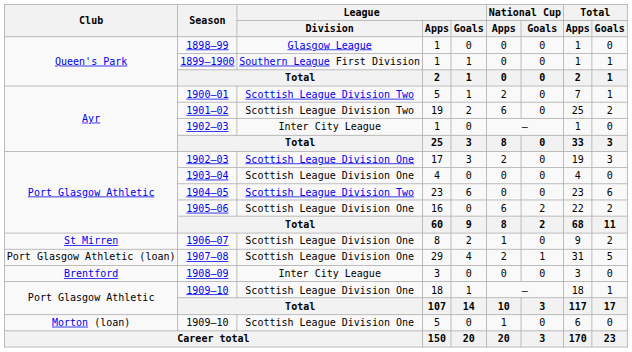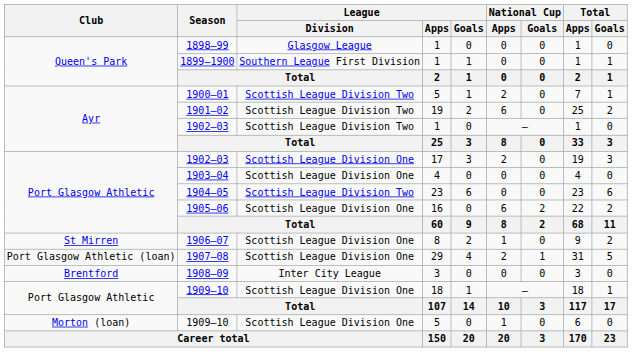 <table class="wikitable" style="text-align: center;">
 <tr>
 <th rowspan="2">Club</th>
 <th rowspan="2">Season</th>
 <th colspan="3">League</th>
 <th colspan="2">National Cup</th>
 <th colspan="2">Total</th>
 </tr>
 <tr>
 <th>Division</th>
 <th>Apps</th>
 <th>Goals</th>
 <th>Apps</th>
 <th>Goals</th>
 <th>Apps</th>
 <th>Goals</th>
 </tr>
 <tr>
 <td rowspan="3"><a href='#'>Queen's Park</a></td>
 <td><a href='#'>1898–99</a></td>
 <td><a href='#'>Glasgow League</a></td>
 <td>1</td>
 <td>0</td>
 <td>0</td>
 <td>0</td>
 <td>1</td>
 <td>0</td>
 </tr>
 <tr>
 <td><a href='#'>1899–1900</a></td>
 <td><a href='#'>Southern League</a> First Division</td>
 <td>1</td>
 <td>1</td>
 <td>0</td>
 <td>0</td>
 <td>1</td>
 <td>1</td>
 </tr>
 <tr>
 <th colspan="2">Total</th>
 <th>2</th>
 <th>1</th>
 <th>0</th>
 <th>0</th>
 <th>2</th>
 <th>1</th>
 </tr>
 <tr>
 <td rowspan="4"><a href='#'>Ayr</a></td>
 <td><a href='#'>1900–01</a></td>
 <td><a href='#'>Scottish League Division Two</a></td>
 <td>5</td>
 <td>1</td>
 <td>2</td>
 <td>0</td>
 <td>7</td>
 <td>1</td>
 </tr>
 <tr>
 <td><a href='#'>1901–02</a></td>
 <td>Scottish League Division Two</td>
 <td>19</td>
 <td>2</td>
 <td>6</td>
 <td>0</td>
 <td>25</td>
 <td>2</td>
 </tr>
 <tr>
 <td><a href='#'>1902–03</a></td>
-<td>Inter City League</td>
+<td>Scottish League Division Two</td>
 <td>1</td>
 <td>0</td>
 <td colspan="2">—</td>
 <td>1</td>
 <td>0</td>
 </tr>
 <tr>
 <th colspan="2">Total</th>
 <th>25</th>
 <th>3</th>
 <th>8</th>
 <th>0</th>
 <th>33</th>
 <th>3</th>
 </tr>
 <tr>
 <td rowspan="5"><a href='#'>Port Glasgow Athletic</a></td>
 <td><a href='#'>1902–03</a></td>
 <td><a href='#'>Scottish League Division One</a></td>
 <td>17</td>
 <td>3</td>
 <td>2</td>
 <td>0</td>
 <td>19</td>
 <td>3</td>
 </tr>
 <tr>
 <td><a href='#'>1903–04</a></td>
 <td>Scottish League Division One</td>
 <td>4</td>
 <td>0</td>
 <td>0</td>
 <td>0</td>
 <td>4</td>
 <td>0</td>
 </tr>
 <tr>
 <td><a href='#'>1904–05</a></td>
 <td><a href='#'>Scottish League Division Two</a></td>
 <td>23</td>
 <td>6</td>
 <td>0</td>
 <td>0</td>
 <td>23</td>
 <td>6</td>
 </tr>
 <tr>
 <td><a href='#'>1905–06</a></td>
 <td>Scottish League Division One</td>
 <td>16</td>
 <td>0</td>
 <td>6</td>
 <td>2</td>
 <td>22</td>
 <td>2</td>
 </tr>
 <tr>
 <th colspan="2">Total</th>
 <th>60</th>
 <th>9</th>
 <th>8</th>
 <th>2</th>
 <th>68</th>
 <th>11</th>
 </tr>
 <tr>
 <td><a href='#'>St Mirren</a></td>
 <td><a href='#'>1906–07</a></td>
 <td>Scottish League Division One</td>
 <td>8</td>
 <td>2</td>
 <td>1</td>
 <td>0</td>
 <td>9</td>
 <td>2</td>
 </tr>
 <tr>
 <td>Port Glasgow Athletic (loan)</td>
 <td><a href='#'>1907–08</a></td>
 <td>Scottish League Division One</td>
 <td>29</td>
 <td>4</td>
 <td>2</td>
 <td>1</td>
 <td>31</td>
 <td>5</td>
 </tr>
 <tr>
 <td><a href='#'>Brentford</a></td>
 <td><a href='#'>1908–09</a></td>
 <td>Inter City League</td>
 <td>3</td>
 <td>0</td>
 <td>0</td>
 <td>0</td>
 <td>3</td>
 <td>0</td>
 </tr>
 <tr>
 <td rowspan="2">Port Glasgow Athletic</td>
 <td><a href='#'>1909–10</a></td>
 <td>Scottish League Division One</td>
 <td>18</td>
 <td>1</td>
 <td colspan="2">—</td>
 <td>18</td>
 <td>1</td>
 </tr>
 <tr>
 <th colspan="2">Total</th>
 <th>107</th>
 <th>14</th>
 <th>10</th>
 <th>3</th>
 <th>117</th>
 <th>17</th>
 </tr>
 <tr>
 <td><a href='#'>Morton</a> (loan)</td>
 <td>1909–10</td>
 <td>Scottish League Division One</td>
 <td>5</td>
 <td>0</td>
 <td>1</td>
 <td>0</td>
 <td>6</td>
 <td>0</td>
 </tr>
 <tr>
 <th colspan="3">Career total</th>
 <th>150</th>
 <th>20</th>
 <th>20</th>
 <th>3</th>
 <th>170</th>
 <th>23</th>
 </tr>
 </table>
